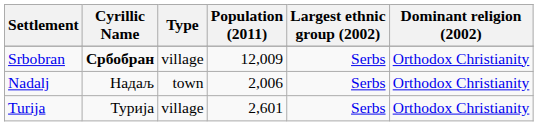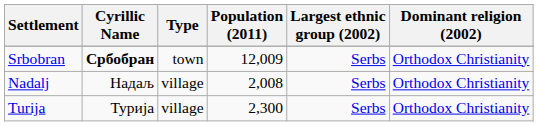 <table class="wikitable" style="text-align: right;">
 <tr bgcolor="#e0e0e0">
 <th rowspan="1">Settlement</th>
 <th colspan="1">Cyrillic<br>Name</th>
 <th colspan="1">Type</th>
 <th colspan="1">Population<br>(2011)</th>
 <th colspan="1">Largest ethnic<br>group (2002)</th>
 <th colspan="1">Dominant religion<br>(2002)</th>
 </tr>
 <tr bgcolor="#e0e0e0">
 </tr>
 <tr>
 <td align="left"><a href='#'>Srbobran</a></td>
 <td><strong>Србобран</strong></td>
-<td>village</td>
+<td>town</td>
 <td>12,009</td>
 <td><a href='#'>Serbs</a></td>
 <td><a href='#'>Orthodox Christianity</a></td>
 </tr>
 <tr>
 <td align="left"><a href='#'>Nadalj</a></td>
 <td>Надаљ</td>
-<td>town</td>
-<td>2,006</td>
+<td>village</td>
+<td>2,008</td>
 <td><a href='#'>Serbs</a></td>
 <td><a href='#'>Orthodox Christianity</a></td>
 </tr>
 <tr>
 <td align="left"><a href='#'>Turija</a></td>
 <td>Турија</td>
 <td>village</td>
-<td>2,601</td>
+<td>2,300</td>
 <td><a href='#'>Serbs</a></td>
 <td><a href='#'>Orthodox Christianity</a></td>
 </tr>
 </table>
